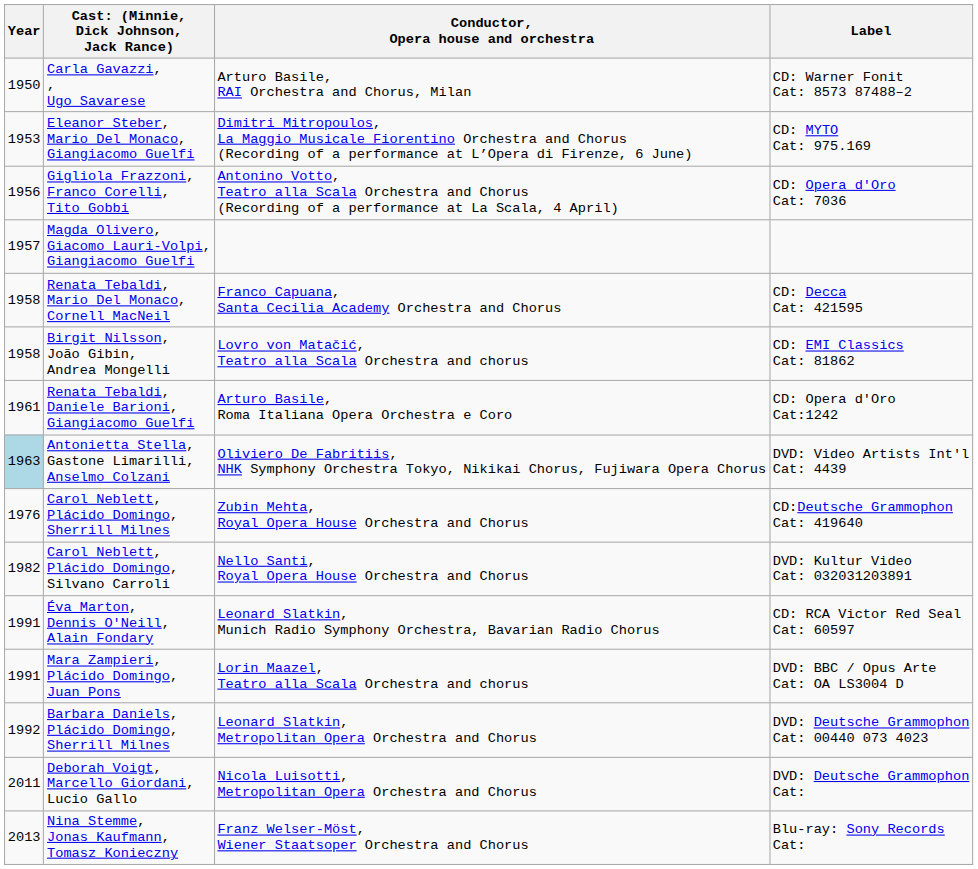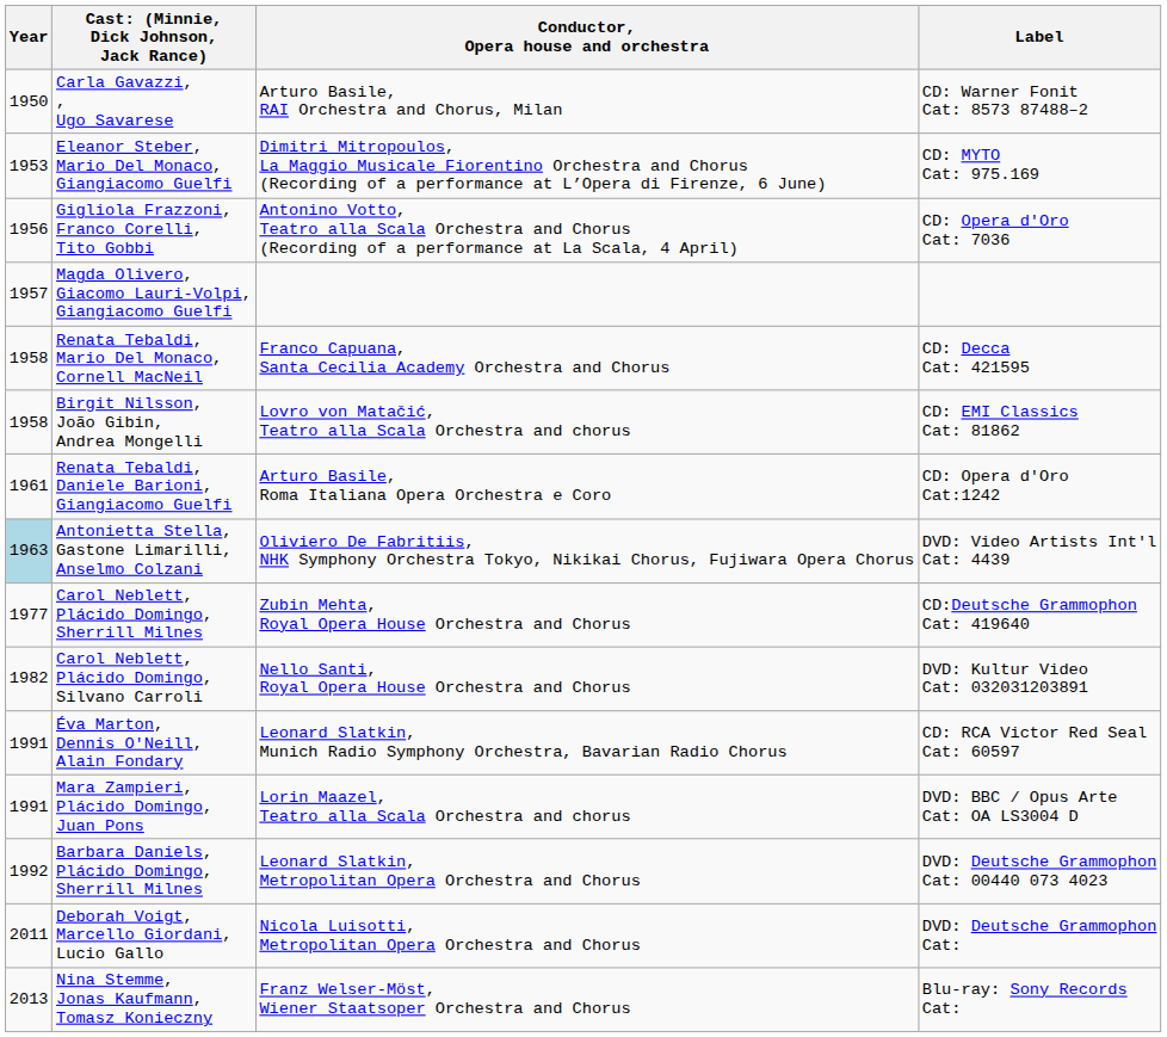 <table class="wikitable">
 <tr>
 <th>Year</th>
 <th>Cast: (Minnie,<br>Dick Johnson,<br>Jack Rance)</th>
 <th>Conductor,<br>Opera house and orchestra</th>
 <th>Label</th>
 </tr>
 <tr>
 <td>1950</td>
 <td><a href='#'>Carla Gavazzi</a>,<br>,<br><a href='#'>Ugo Savarese</a></td>
 <td>Arturo Basile,<br><a href='#'>RAI</a> Orchestra and Chorus, Milan</td>
 <td>CD: Warner Fonit<br>Cat: 8573 87488–2</td>
 </tr>
 <tr>
 <td>1953</td>
 <td><a href='#'>Eleanor Steber</a>,<br><a href='#'>Mario Del Monaco</a>,<br><a href='#'>Giangiacomo Guelfi</a></td>
 <td><a href='#'>Dimitri Mitropoulos</a>,<br><a href='#'>La Maggio Musicale Fiorentino</a> Orchestra and Chorus<br>(Recording of a performance at L’Opera di Firenze, 6 June)</td>
 <td>CD: <a href='#'>MYTO</a><br>Cat: 975.169</td>
 </tr>
 <tr>
 <td>1956</td>
 <td><a href='#'>Gigliola Frazzoni</a>,<br><a href='#'>Franco Corelli</a>,<br><a href='#'>Tito Gobbi</a></td>
 <td><a href='#'>Antonino Votto</a>,<br><a href='#'>Teatro alla Scala</a> Orchestra and Chorus<br>(Recording of a performance at La Scala, 4 April)</td>
 <td>CD: <a href='#'>Opera d'Oro</a><br>Cat: 7036</td>
 </tr>
 <tr>
 <td>1957</td>
 <td><a href='#'>Magda Olivero</a>,<br><a href='#'>Giacomo Lauri-Volpi</a>,<br><a href='#'>Giangiacomo Guelfi</a></td>
 <td></td>
 <td> </td>
 </tr>
 <tr>
 <td>1958</td>
 <td><a href='#'>Renata Tebaldi</a>,<br><a href='#'>Mario Del Monaco</a>,<br><a href='#'>Cornell MacNeil</a></td>
 <td><a href='#'>Franco Capuana</a>,<br><a href='#'>Santa Cecilia Academy</a> Orchestra and Chorus</td>
 <td>CD: <a href='#'>Decca</a><br>Cat: 421595</td>
 </tr>
 <tr>
 <td>1958</td>
 <td><a href='#'>Birgit Nilsson</a>,<br>João Gibin,<br>Andrea Mongelli</td>
 <td><a href='#'>Lovro von Matačić</a>,<br><a href='#'>Teatro alla Scala</a> Orchestra and chorus</td>
 <td>CD: <a href='#'>EMI Classics</a><br>Cat: 81862</td>
 </tr>
 <tr>
 <td>1961</td>
 <td><a href='#'>Renata Tebaldi</a>,<br><a href='#'>Daniele Barioni</a>,<br><a href='#'>Giangiacomo Guelfi</a></td>
 <td><a href='#'>Arturo Basile</a>,<br>Roma Italiana Opera Orchestra e Coro</td>
 <td>CD: Opera d'Oro<br>Cat:1242</td>
 </tr>
 <tr>
 <td style="background: lightblue;">1963</td>
 <td><a href='#'>Antonietta Stella</a>,<br>Gastone Limarilli,<br><a href='#'>Anselmo Colzani</a></td>
 <td><a href='#'>Oliviero De Fabritiis</a>,<br><a href='#'>NHK</a> Symphony Orchestra Tokyo, Nikikai Chorus, Fujiwara Opera Chorus</td>
 <td>DVD: Video Artists Int'l<br>Cat: 4439</td>
 </tr>
 <tr>
-<td>1976</td>
+<td>1977</td>
 <td><a href='#'>Carol Neblett</a>,<br><a href='#'>Plácido Domingo</a>,<br><a href='#'>Sherrill Milnes</a></td>
 <td><a href='#'>Zubin Mehta</a>,<br><a href='#'>Royal Opera House</a> Orchestra and Chorus</td>
 <td>CD:<a href='#'>Deutsche Grammophon</a><br>Cat: 419640</td>
 </tr>
 <tr>
 <td>1982</td>
 <td><a href='#'>Carol Neblett</a>,<br><a href='#'>Plácido Domingo</a>,<br>Silvano Carroli</td>
 <td><a href='#'>Nello Santi</a>,<br><a href='#'>Royal Opera House</a> Orchestra and Chorus</td>
 <td>DVD: Kultur Video<br>Cat: 032031203891</td>
 </tr>
 <tr>
 <td>1991</td>
 <td><a href='#'>Éva Marton</a>,<br><a href='#'>Dennis O'Neill</a>,<br><a href='#'>Alain Fondary</a></td>
 <td><a href='#'>Leonard Slatkin</a>,<br>Munich Radio Symphony Orchestra, Bavarian Radio Chorus</td>
 <td>CD: RCA Victor Red Seal<br>Cat: 60597</td>
 </tr>
 <tr>
 <td>1991</td>
 <td><a href='#'>Mara Zampieri</a>,<br><a href='#'>Plácido Domingo</a>,<br><a href='#'>Juan Pons</a></td>
 <td><a href='#'>Lorin Maazel</a>,<br><a href='#'>Teatro alla Scala</a> Orchestra and chorus</td>
 <td>DVD: BBC / Opus Arte<br>Cat: OA LS3004 D</td>
 </tr>
 <tr>
 <td>1992</td>
 <td><a href='#'>Barbara Daniels</a>,<br><a href='#'>Plácido Domingo</a>,<br><a href='#'>Sherrill Milnes</a></td>
 <td><a href='#'>Leonard Slatkin</a>,<br><a href='#'>Metropolitan Opera</a> Orchestra and Chorus</td>
 <td>DVD: <a href='#'>Deutsche Grammophon</a><br>Cat: 00440 073 4023</td>
 </tr>
 <tr>
 <td>2011</td>
 <td><a href='#'>Deborah Voigt</a>,<br><a href='#'>Marcello Giordani</a>,<br>Lucio Gallo</td>
 <td><a href='#'>Nicola Luisotti</a>,<br><a href='#'>Metropolitan Opera</a> Orchestra and Chorus</td>
 <td>DVD: <a href='#'>Deutsche Grammophon</a><br>Cat: </td>
 </tr>
 <tr>
 <td>2013</td>
 <td><a href='#'>Nina Stemme</a>,<br><a href='#'>Jonas Kaufmann</a>,<br><a href='#'>Tomasz Konieczny</a></td>
 <td><a href='#'>Franz Welser-Möst</a>,<br><a href='#'>Wiener Staatsoper</a> Orchestra and Chorus</td>
 <td>Blu-ray: <a href='#'>Sony Records</a><br>Cat: </td>
 </tr>
 </table>
